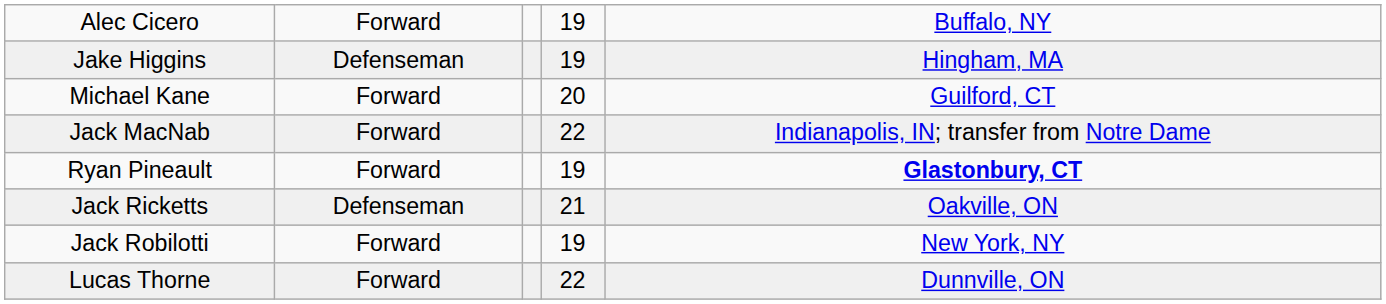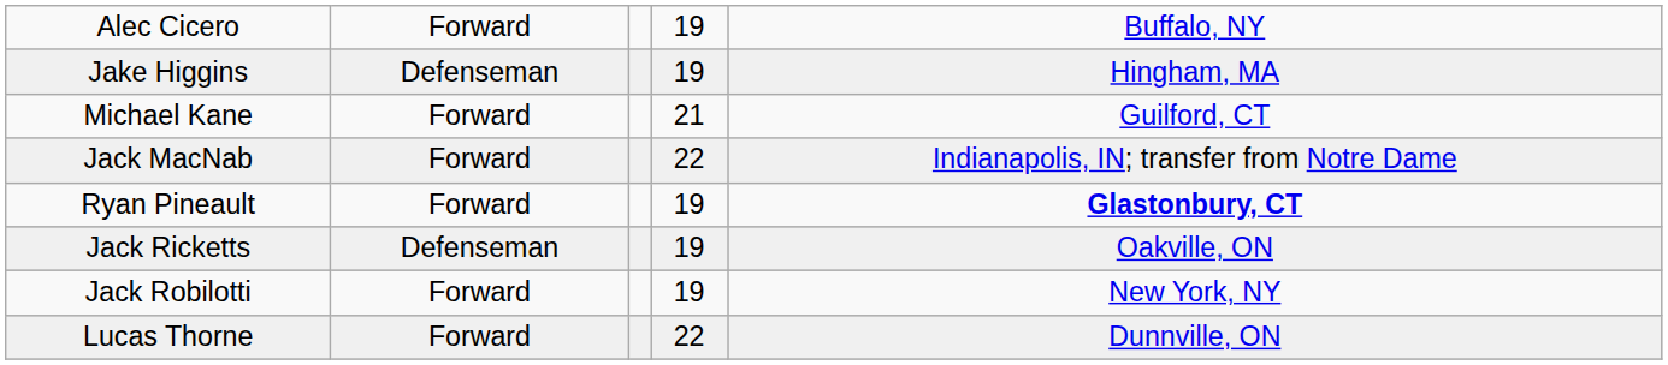 <table class="wikitable" width="60%">
 <tr align="center" bgcolor="">
 <td>Alec Cicero</td>
 <td>Forward</td>
 <td></td>
 <td>19</td>
 <td><a href='#'>Buffalo, NY</a></td>
 </tr>
 <tr align="center" bgcolor="f0f0f0">
 <td>Jake Higgins</td>
 <td>Defenseman</td>
 <td></td>
 <td>19</td>
 <td><a href='#'>Hingham, MA</a></td>
 </tr>
 <tr align="center" bgcolor="">
 <td>Michael Kane</td>
 <td>Forward</td>
 <td></td>
-<td>20</td>
+<td>21</td>
 <td><a href='#'>Guilford, CT</a></td>
 </tr>
 <tr align="center" bgcolor="f0f0f0">
 <td>Jack MacNab</td>
 <td>Forward</td>
 <td></td>
 <td>22</td>
 <td><a href='#'>Indianapolis, IN</a>; transfer from <a href='#'>Notre Dame</a></td>
 </tr>
 <tr align="center" bgcolor="">
 <td>Ryan Pineault</td>
 <td>Forward</td>
 <td></td>
 <td>19</td>
 <td><strong><a href='#'>Glastonbury, CT</a></strong></td>
 </tr>
 <tr align="center" bgcolor="f0f0f0">
 <td>Jack Ricketts</td>
 <td>Defenseman</td>
 <td></td>
-<td>21</td>
+<td>19</td>
 <td><a href='#'>Oakville, ON</a></td>
 </tr>
 <tr align="center" bgcolor="">
 <td>Jack Robilotti</td>
 <td>Forward</td>
 <td></td>
 <td>19</td>
 <td><a href='#'>New York, NY</a></td>
 </tr>
 <tr align="center" bgcolor="f0f0f0">
 <td>Lucas Thorne</td>
 <td>Forward</td>
 <td></td>
 <td>22</td>
 <td><a href='#'>Dunnville, ON</a></td>
 </tr>
 </table>
